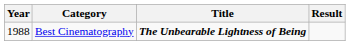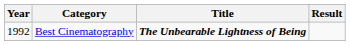 <table class="wikitable">
 <tr>
 <th>Year</th>
 <th>Category</th>
 <th>Title</th>
 <th>Result</th>
 </tr>
 <tr>
-<td>1988</td>
+<td>1992</td>
 <td><a href='#'>Best Cinematography</a></td>
 <td><strong><em>The Unbearable Lightness of Being</em></strong></td>
 <td></td>
 </tr>
 </table>
